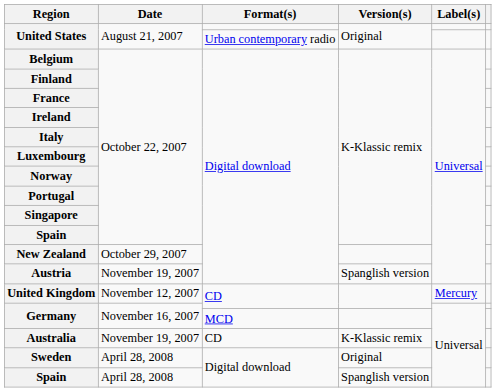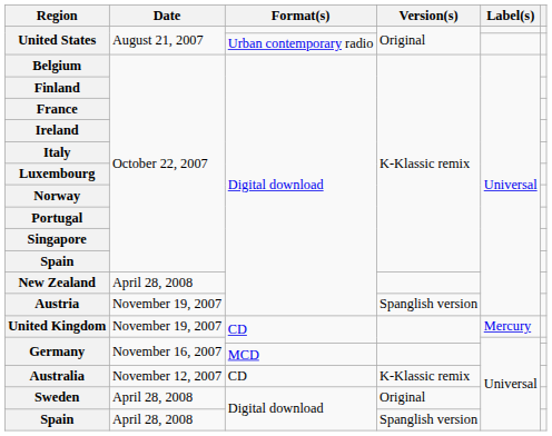 <table class="wikitable plainrowheaders">
 <tr>
 <th scope="col">Region</th>
 <th scope="col">Date</th>
 <th scope="col">Format(s)</th>
 <th scope="col">Version(s)</th>
 <th scope="col">Label(s)</th>
 <th scope="col"></th>
 </tr>
 <tr>
 <th scope="row" rowspan="2">United States</th>
 <td rowspan="2">August 21, 2007</td>
 <td></td>
 <td rowspan="2">Original</td>
 <td></td>
 <td align="center"></td>
 </tr>
 <tr>
 <td><a href='#'>Urban contemporary</a> radio</td>
 <td></td>
 <td align="center"></td>
 </tr>
 <tr>
 <th scope="row">Belgium</th>
 <td rowspan="10">October 22, 2007</td>
 <td rowspan="12"><a href='#'>Digital download</a></td>
 <td rowspan="10">K-Klassic remix</td>
 <td rowspan="12"><a href='#'>Universal</a></td>
 <td align="center"></td>
 </tr>
 <tr>
 <th scope="row">Finland</th>
 <td align="center"></td>
 </tr>
 <tr>
 <th scope="row">France</th>
 <td align="center"></td>
 </tr>
 <tr>
 <th scope="row">Ireland</th>
 <td align="center"></td>
 </tr>
 <tr>
 <th scope="row">Italy</th>
 <td align="center"></td>
 </tr>
 <tr>
 <th scope="row">Luxembourg</th>
 <td align="center"></td>
 </tr>
 <tr>
 <th scope="row">Norway</th>
 <td align="center"></td>
 </tr>
 <tr>
 <th scope="row">Portugal</th>
 <td align="center"></td>
 </tr>
 <tr>
 <th scope="row">Singapore</th>
 <td align="center"></td>
 </tr>
 <tr>
 <th scope="row">Spain</th>
 <td align="center"></td>
 </tr>
 <tr>
 <th scope="row">New Zealand</th>
-<td>October 29, 2007</td>
+<td>April 28, 2008</td>
 <td></td>
 <td align="center"></td>
 </tr>
 <tr>
 <th scope="row">Austria</th>
 <td>November 19, 2007</td>
 <td>Spanglish version</td>
 <td align="center"></td>
 </tr>
 <tr>
 <th scope="row">United Kingdom</th>
-<td>November 12, 2007</td>
+<td>November 19, 2007</td>
 <td rowspan="2"><a href='#'>CD</a></td>
 <td rowspan="2"></td>
 <td><a href='#'>Mercury</a></td>
 <td align="center"></td>
 </tr>
 <tr>
 <th scope="row" rowspan="2">Germany</th>
 <td rowspan="2">November 16, 2007</td>
 <td rowspan="5">Universal</td>
 <td align="center"></td>
 </tr>
 <tr>
 <td><a href='#'>MCD</a></td>
 <td></td>
 <td align="center"></td>
 </tr>
 <tr>
 <th scope="row">Australia</th>
-<td>November 19, 2007</td>
+<td>November 12, 2007</td>
 <td>CD</td>
 <td>K-Klassic remix</td>
 <td align="center"></td>
 </tr>
 <tr>
 <th scope="row">Sweden</th>
 <td>April 28, 2008</td>
 <td rowspan="2">Digital download</td>
 <td>Original</td>
 <td align="center"></td>
 </tr>
 <tr>
 <th scope="row">Spain</th>
 <td>April 28, 2008</td>
 <td>Spanglish version</td>
 <td align="center"></td>
 </tr>
 </table>
